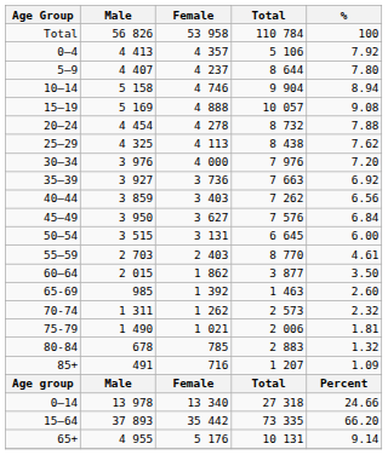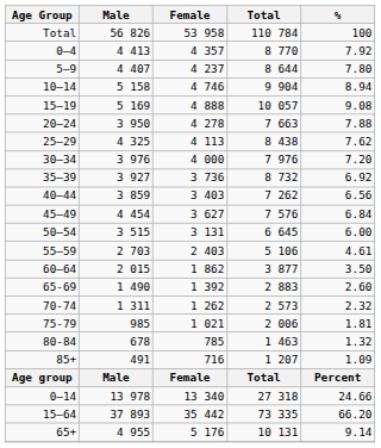 <table class="wikitable">
 <tr>
 <th width="80pt">Age Group</th>
 <th width="80pt">Male</th>
 <th width="80pt">Female</th>
 <th width="80pt">Total</th>
 <th width="80pt">%</th>
 </tr>
 <tr>
 <td align="right">Total</td>
 <td align="right">56 826</td>
 <td align="right">53 958</td>
 <td align="right">110 784</td>
 <td align="right">100</td>
 </tr>
 <tr>
 <td align="right">0–4</td>
 <td align="right">4 413</td>
 <td align="right">4 357</td>
-<td align="right">5 106</td>
+<td align="right">8 770</td>
 <td align="right">7.92</td>
 </tr>
 <tr>
 <td align="right">5–9</td>
 <td align="right">4 407</td>
 <td align="right">4 237</td>
 <td align="right">8 644</td>
 <td align="right">7.80</td>
 </tr>
 <tr>
 <td align="right">10–14</td>
 <td align="right">5 158</td>
 <td align="right">4 746</td>
 <td align="right">9 904</td>
 <td align="right">8.94</td>
 </tr>
 <tr>
 <td align="right">15–19</td>
 <td align="right">5 169</td>
 <td align="right">4 888</td>
 <td align="right">10 057</td>
 <td align="right">9.08</td>
 </tr>
 <tr>
 <td align="right">20–24</td>
-<td align="right">4 454</td>
+<td align="right">3 950</td>
 <td align="right">4 278</td>
-<td align="right">8 732</td>
+<td align="right">7 663</td>
 <td align="right">7.88</td>
 </tr>
 <tr>
 <td align="right">25–29</td>
 <td align="right">4 325</td>
 <td align="right">4 113</td>
 <td align="right">8 438</td>
 <td align="right">7.62</td>
 </tr>
 <tr>
 <td align="right">30–34</td>
 <td align="right">3 976</td>
 <td align="right">4 000</td>
 <td align="right">7 976</td>
 <td align="right">7.20</td>
 </tr>
 <tr>
 <td align="right">35–39</td>
 <td align="right">3 927</td>
 <td align="right">3 736</td>
-<td align="right">7 663</td>
+<td align="right">8 732</td>
 <td align="right">6.92</td>
 </tr>
 <tr>
 <td align="right">40–44</td>
 <td align="right">3 859</td>
 <td align="right">3 403</td>
 <td align="right">7 262</td>
 <td align="right">6.56</td>
 </tr>
 <tr>
 <td align="right">45–49</td>
-<td align="right">3 950</td>
+<td align="right">4 454</td>
 <td align="right">3 627</td>
 <td align="right">7 576</td>
 <td align="right">6.84</td>
 </tr>
 <tr>
 <td align="right">50–54</td>
 <td align="right">3 515</td>
 <td align="right">3 131</td>
 <td align="right">6 645</td>
 <td align="right">6.00</td>
 </tr>
 <tr>
 <td align="right">55–59</td>
 <td align="right">2 703</td>
 <td align="right">2 403</td>
-<td align="right">8 770</td>
+<td align="right">5 106</td>
 <td align="right">4.61</td>
 </tr>
 <tr>
 <td align="right">60–64</td>
 <td align="right">2 015</td>
 <td align="right">1 862</td>
 <td align="right">3 877</td>
 <td align="right">3.50</td>
 </tr>
 <tr>
 <td align="right">65-69</td>
-<td align="right">985</td>
+<td align="right">1 490</td>
 <td align="right">1 392</td>
-<td align="right">1 463</td>
+<td align="right">2 883</td>
 <td align="right">2.60</td>
 </tr>
 <tr>
 <td align="right">70-74</td>
 <td align="right">1 311</td>
 <td align="right">1 262</td>
 <td align="right">2 573</td>
 <td align="right">2.32</td>
 </tr>
 <tr>
 <td align="right">75-79</td>
-<td align="right">1 490</td>
+<td align="right">985</td>
 <td align="right">1 021</td>
 <td align="right">2 006</td>
 <td align="right">1.81</td>
 </tr>
 <tr>
 <td align="right">80-84</td>
 <td align="right">678</td>
 <td align="right">785</td>
-<td align="right">2 883</td>
+<td align="right">1 463</td>
 <td align="right">1.32</td>
 </tr>
 <tr>
 <td align="right">85+</td>
 <td align="right">491</td>
 <td align="right">716</td>
 <td align="right">1 207</td>
 <td align="right">1.09</td>
 </tr>
 <tr>
 <th width="50">Age group</th>
 <th width="80pt">Male</th>
 <th width="80">Female</th>
 <th width="80">Total</th>
 <th width="50">Percent</th>
 </tr>
 <tr>
 <td align="right">0–14</td>
 <td align="right">13 978</td>
 <td align="right">13 340</td>
 <td align="right">27 318</td>
 <td align="right">24.66</td>
 </tr>
 <tr>
 <td align="right">15–64</td>
 <td align="right">37 893</td>
 <td align="right">35 442</td>
 <td align="right">73 335</td>
 <td align="right">66.20</td>
 </tr>
 <tr>
 <td align="right">65+</td>
 <td align="right">4 955</td>
 <td align="right">5 176</td>
 <td align="right">10 131</td>
 <td align="right">9.14</td>
 </tr>
 <tr>
 </tr>
 </table>
